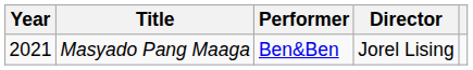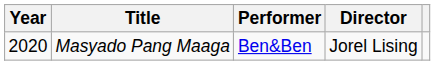 <table class="wikitable">
 <tr>
 <th>Year</th>
 <th>Title</th>
 <th>Performer</th>
 <th>Director</th>
 <th></th>
 </tr>
 <tr>
-<td>2021</td>
+<td>2020</td>
 <td><em>Masyado Pang Maaga</em></td>
 <td><a href='#'>Ben&Ben</a></td>
 <td>Jorel Lising</td>
 <td></td>
 </tr>
 </table>
